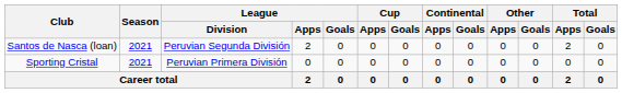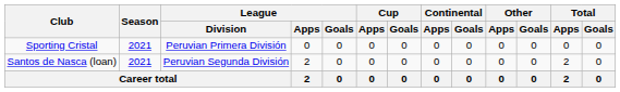 <table class="wikitable" style="text-align: center">
 <tr>
 <th rowspan="2">Club</th>
 <th rowspan="2">Season</th>
 <th colspan="3">League</th>
 <th colspan="2">Cup</th>
 <th colspan="2">Continental</th>
 <th colspan="2">Other</th>
 <th colspan="2">Total</th>
 </tr>
 <tr>
 <th>Division</th>
 <th>Apps</th>
 <th>Goals</th>
 <th>Apps</th>
 <th>Goals</th>
 <th>Apps</th>
 <th>Goals</th>
 <th>Apps</th>
 <th>Goals</th>
 <th>Apps</th>
 <th>Goals</th>
 </tr>
 <tr>
+<td><a href='#'>Sporting Cristal</a></td>
+<td><a href='#'>2021</a></td>
+<td><a href='#'>Peruvian Primera División</a></td>
+<td>0</td>
+<td>0</td>
+<td>0</td>
+<td>0</td>
+<td>0</td>
+<td>0</td>
+<td>0</td>
+<td>0</td>
+<td>0</td>
+<td>0</td>
+</tr>
+<tr>
 <td><a href='#'>Santos de Nasca</a> (loan)</td>
 <td><a href='#'>2021</a></td>
 <td><a href='#'>Peruvian Segunda División</a></td>
 <td>2</td>
 <td>0</td>
 <td>0</td>
 <td>0</td>
 <td>0</td>
 <td>0</td>
 <td>0</td>
 <td>0</td>
 <td>2</td>
-<td>0</td>
-</tr>
-<tr>
-<td><a href='#'>Sporting Cristal</a></td>
-<td><a href='#'>2021</a></td>
-<td><a href='#'>Peruvian Primera División</a></td>
-<td>0</td>
-<td>0</td>
-<td>0</td>
-<td>0</td>
-<td>0</td>
-<td>0</td>
-<td>0</td>
-<td>0</td>
-<td>0</td>
 <td>0</td>
 </tr>
 <tr>
 <th colspan="3"><strong>Career total</strong></th>
 <th>2</th>
 <th>0</th>
 <th>0</th>
 <th>0</th>
 <th>0</th>
 <th>0</th>
 <th>0</th>
 <th>0</th>
 <th>2</th>
 <th>0</th>
 </tr>
 </table>
